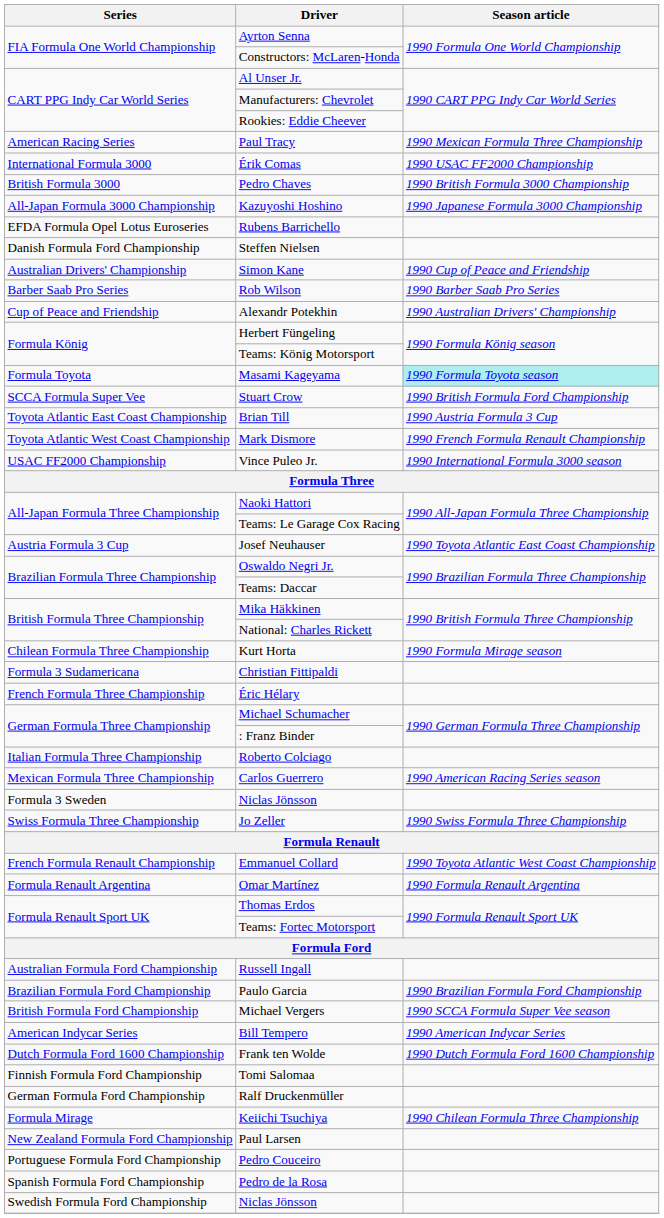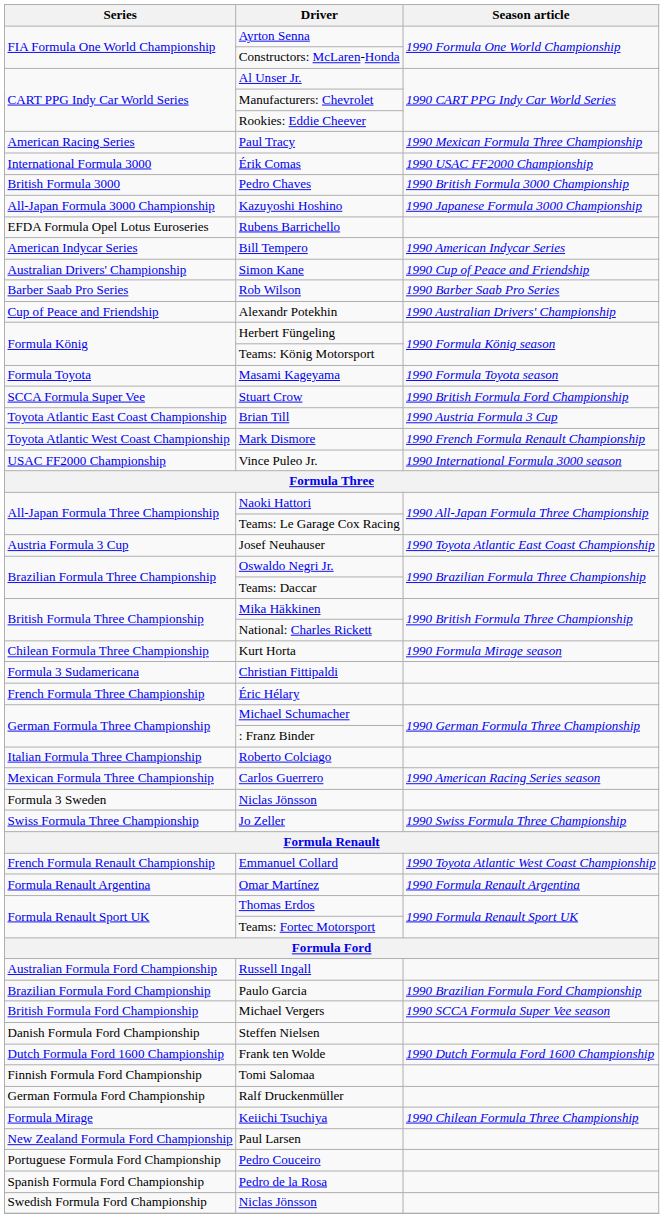 <table class="wikitable" style="font-size: 87%;">
 <tr>
 <th>Series</th>
 <th>Driver</th>
 <th>Season article</th>
 </tr>
 <tr>
 <td rowspan=2><a href='#'>FIA Formula One World Championship</a></td>
 <td> <a href='#'>Ayrton Senna</a></td>
 <td rowspan=2><em><a href='#'>1990 Formula One World Championship</a></em></td>
 </tr>
 <tr>
 <td>Constructors:  <a href='#'>McLaren</a>-<a href='#'>Honda</a></td>
 </tr>
 <tr>
 <td rowspan=3><a href='#'>CART PPG Indy Car World Series</a></td>
 <td> <a href='#'>Al Unser Jr.</a></td>
 <td rowspan=3><em><a href='#'>1990 CART PPG Indy Car World Series</a></em></td>
 </tr>
 <tr>
 <td>Manufacturers:  <a href='#'>Chevrolet</a></td>
 </tr>
 <tr>
 <td>Rookies:  <a href='#'>Eddie Cheever</a></td>
 </tr>
 <tr>
 <td><a href='#'>American Racing Series</a></td>
 <td> <a href='#'>Paul Tracy</a></td>
 <td><em><a href='#'>1990 Mexican Formula Three Championship</a></em></td>
 </tr>
 <tr>
 <td><a href='#'>International Formula 3000</a></td>
 <td> <a href='#'>Érik Comas</a></td>
 <td><em><a href='#'>1990 USAC FF2000 Championship</a></em></td>
 </tr>
 <tr>
 <td><a href='#'>British Formula 3000</a></td>
 <td> <a href='#'>Pedro Chaves</a></td>
 <td><em><a href='#'>1990 British Formula 3000 Championship</a></em></td>
 </tr>
 <tr>
 <td><a href='#'>All-Japan Formula 3000 Championship</a></td>
 <td> <a href='#'>Kazuyoshi Hoshino</a></td>
 <td><em><a href='#'>1990 Japanese Formula 3000 Championship</a></em></td>
 </tr>
 <tr>
 <td>EFDA Formula Opel Lotus Euroseries</td>
 <td> <a href='#'>Rubens Barrichello</a></td>
 <td></td>
 </tr>
 <tr>
-<td>Danish Formula Ford Championship</td>
-<td> Steffen Nielsen</td>
-<td></td>
+<td><a href='#'>American Indycar Series</a></td>
+<td> <a href='#'>Bill Tempero</a></td>
+<td><em><a href='#'>1990 American Indycar Series</a></em></td>
 </tr>
 <tr>
 <td><a href='#'>Australian Drivers' Championship</a></td>
 <td> <a href='#'>Simon Kane</a></td>
 <td><em><a href='#'>1990 Cup of Peace and Friendship</a></em></td>
 </tr>
 <tr>
 <td><a href='#'>Barber Saab Pro Series</a></td>
 <td> <a href='#'>Rob Wilson</a></td>
 <td><em><a href='#'>1990 Barber Saab Pro Series</a></em></td>
 </tr>
 <tr>
 <td><a href='#'>Cup of Peace and Friendship</a></td>
 <td> Alexandr Potekhin</td>
 <td><em><a href='#'>1990 Australian Drivers' Championship</a></em></td>
 </tr>
 <tr>
 <td rowspan=2><a href='#'>Formula König</a></td>
 <td> Herbert Füngeling</td>
 <td rowspan=2><em><a href='#'>1990 Formula König season</a></em></td>
 </tr>
 <tr>
 <td>Teams:  König Motorsport</td>
 </tr>
 <tr>
 <td><a href='#'>Formula Toyota</a></td>
 <td> <a href='#'>Masami Kageyama</a></td>
-<td style="background: paleturquoise;"><em><a href='#'>1990 Formula Toyota season</a></em></td>
+<td><em><a href='#'>1990 Formula Toyota season</a></em></td>
 </tr>
 <tr>
 <td><a href='#'>SCCA Formula Super Vee</a></td>
 <td> <a href='#'>Stuart Crow</a></td>
 <td><em><a href='#'>1990 British Formula Ford Championship</a></em></td>
 </tr>
 <tr>
 <td><a href='#'>Toyota Atlantic East Coast Championship</a></td>
 <td> <a href='#'>Brian Till</a></td>
 <td><em><a href='#'>1990 Austria Formula 3 Cup</a></em></td>
 </tr>
 <tr>
 <td><a href='#'>Toyota Atlantic West Coast Championship</a></td>
 <td> <a href='#'>Mark Dismore</a></td>
 <td><em><a href='#'>1990 French Formula Renault Championship</a></em></td>
 </tr>
 <tr>
 <td><a href='#'>USAC FF2000 Championship</a></td>
 <td> Vince Puleo Jr.</td>
 <td><em><a href='#'>1990 International Formula 3000 season</a></em></td>
 </tr>
 <tr>
 <th colspan=3><a href='#'>Formula Three</a></th>
 </tr>
 <tr>
 <td rowspan="2"><a href='#'>All-Japan Formula Three Championship</a></td>
 <td> <a href='#'>Naoki Hattori</a></td>
 <td rowspan="2"><em><a href='#'>1990 All-Japan Formula Three Championship</a></em></td>
 </tr>
 <tr>
 <td>Teams:  Le Garage Cox Racing</td>
 </tr>
 <tr>
 <td><a href='#'>Austria Formula 3 Cup</a></td>
 <td> Josef Neuhauser</td>
 <td><em><a href='#'>1990 Toyota Atlantic East Coast Championship</a></em></td>
 </tr>
 <tr>
 <td rowspan=2><a href='#'>Brazilian Formula Three Championship</a></td>
 <td> <a href='#'>Oswaldo Negri Jr.</a></td>
 <td rowspan=2><em><a href='#'>1990 Brazilian Formula Three Championship</a></em></td>
 </tr>
 <tr>
 <td>Teams:  Daccar</td>
 </tr>
 <tr>
 <td rowspan=2><a href='#'>British Formula Three Championship</a></td>
 <td> <a href='#'>Mika Häkkinen</a></td>
 <td rowspan=2><em><a href='#'>1990 British Formula Three Championship</a></em></td>
 </tr>
 <tr>
 <td>National:  <a href='#'>Charles Rickett</a></td>
 </tr>
 <tr>
 <td><a href='#'>Chilean Formula Three Championship</a></td>
 <td> Kurt Horta</td>
 <td><em><a href='#'>1990 Formula Mirage season</a></em></td>
 </tr>
 <tr>
 <td><a href='#'>Formula 3 Sudamericana</a></td>
 <td> <a href='#'>Christian Fittipaldi</a></td>
 <td></td>
 </tr>
 <tr>
 <td><a href='#'>French Formula Three Championship</a></td>
 <td> <a href='#'>Éric Hélary</a></td>
 <td></td>
 </tr>
 <tr>
 <td rowspan=2><a href='#'>German Formula Three Championship</a></td>
 <td> <a href='#'>Michael Schumacher</a></td>
 <td rowspan=2><em><a href='#'>1990 German Formula Three Championship</a></em></td>
 </tr>
 <tr>
 <td>:  Franz Binder</td>
 </tr>
 <tr>
 <td><a href='#'>Italian Formula Three Championship</a></td>
 <td> <a href='#'>Roberto Colciago</a></td>
 <td></td>
 </tr>
 <tr>
 <td><a href='#'>Mexican Formula Three Championship</a></td>
 <td> <a href='#'>Carlos Guerrero</a></td>
 <td><em><a href='#'>1990 American Racing Series season</a></em></td>
 </tr>
 <tr>
 <td>Formula 3 Sweden</td>
 <td> <a href='#'>Niclas Jönsson</a></td>
 <td></td>
 </tr>
 <tr>
 <td><a href='#'>Swiss Formula Three Championship</a></td>
 <td> <a href='#'>Jo Zeller</a></td>
 <td><em><a href='#'>1990 Swiss Formula Three Championship</a></em></td>
 </tr>
 <tr>
 <th colspan=3><a href='#'>Formula Renault</a></th>
 </tr>
 <tr>
 <td><a href='#'>French Formula Renault Championship</a></td>
 <td> <a href='#'>Emmanuel Collard</a></td>
 <td><em><a href='#'>1990 Toyota Atlantic West Coast Championship</a></em></td>
 </tr>
 <tr>
 <td><a href='#'>Formula Renault Argentina</a></td>
 <td> <a href='#'>Omar Martínez</a></td>
 <td><em><a href='#'>1990 Formula Renault Argentina</a></em></td>
 </tr>
 <tr>
 <td rowspan=2><a href='#'>Formula Renault Sport UK</a></td>
 <td> <a href='#'>Thomas Erdos</a></td>
 <td rowspan=2><em><a href='#'>1990 Formula Renault Sport UK</a></em></td>
 </tr>
 <tr>
 <td>Teams:  <a href='#'>Fortec Motorsport</a></td>
 </tr>
 <tr>
 <th colspan=3><a href='#'>Formula Ford</a></th>
 </tr>
 <tr>
 <td><a href='#'>Australian Formula Ford Championship</a></td>
 <td> <a href='#'>Russell Ingall</a></td>
 <td></td>
 </tr>
 <tr>
 <td><a href='#'>Brazilian Formula Ford Championship</a></td>
 <td> Paulo Garcia</td>
 <td><em><a href='#'>1990 Brazilian Formula Ford Championship</a></em></td>
 </tr>
 <tr>
 <td><a href='#'>British Formula Ford Championship</a></td>
 <td> Michael Vergers</td>
 <td><em><a href='#'>1990 SCCA Formula Super Vee season</a></em></td>
 </tr>
 <tr>
-<td><a href='#'>American Indycar Series</a></td>
-<td> <a href='#'>Bill Tempero</a></td>
-<td><em><a href='#'>1990 American Indycar Series</a></em></td>
+<td>Danish Formula Ford Championship</td>
+<td> Steffen Nielsen</td>
+<td></td>
 </tr>
 <tr>
 <td><a href='#'>Dutch Formula Ford 1600 Championship</a></td>
 <td> Frank ten Wolde</td>
 <td><em><a href='#'>1990 Dutch Formula Ford 1600 Championship</a></em></td>
 </tr>
 <tr>
 <td>Finnish Formula Ford Championship</td>
 <td> Tomi Salomaa</td>
 <td></td>
 </tr>
 <tr>
 <td>German Formula Ford Championship</td>
 <td> Ralf Druckenmüller</td>
 <td></td>
 </tr>
 <tr>
 <td><a href='#'>Formula Mirage</a></td>
 <td> <a href='#'>Keiichi Tsuchiya</a></td>
 <td><em><a href='#'>1990 Chilean Formula Three Championship</a></em></td>
 </tr>
 <tr>
 <td><a href='#'>New Zealand Formula Ford Championship</a></td>
 <td> Paul Larsen</td>
 <td></td>
 </tr>
 <tr>
 <td>Portuguese Formula Ford Championship</td>
 <td> <a href='#'>Pedro Couceiro</a></td>
 <td></td>
 </tr>
 <tr>
 <td>Spanish Formula Ford Championship</td>
 <td> <a href='#'>Pedro de la Rosa</a></td>
 <td></td>
 </tr>
 <tr>
 <td>Swedish Formula Ford Championship</td>
 <td> <a href='#'>Niclas Jönsson</a></td>
 <td></td>
 </tr>
 <tr>
 </tr>
 </table>
